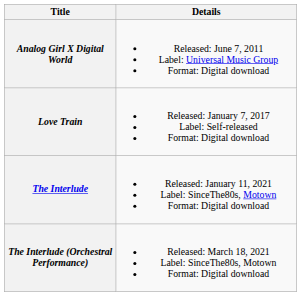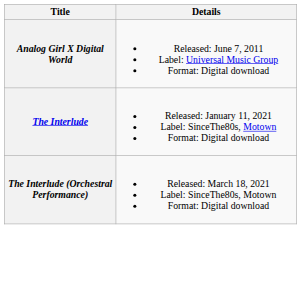 <table class="wikitable plainrowheaders" style="text-align:center;">
 <tr>
 <th scope="col" style="width:11em;">Title</th>
 <th scope="col" style="width:18em;">Details</th>
 </tr>
 <tr>
 <th scope="row"><em>Analog Girl X Digital World</em></th>
 <td><br><ul><li>Released: June 7, 2011</li><li>Label: <a href='#'>Universal Music Group</a></li><li>Format: Digital download</li></ul></td>
 </tr>
 <tr>
-<th scope="row"><em>Love Train</em></th>
-<td><br><ul><li>Released: January 7, 2017</li><li>Label: Self-released</li><li>Format: Digital download</li></ul></td>
-</tr>
-<tr>
 <th scope="row"><em><a href='#'>The Interlude</a></em></th>
 <td><br><ul><li>Released: January 11, 2021</li><li>Label: SinceThe80s, <a href='#'>Motown</a></li><li>Format: Digital download</li></ul></td>
 </tr>
 <tr>
 <th scope="row"><em>The Interlude (Orchestral Performance)</em></th>
 <td><br><ul><li>Released: March 18, 2021</li><li>Label: SinceThe80s, Motown</li><li>Format: Digital download</li></ul></td>
 </tr>
 </table>
